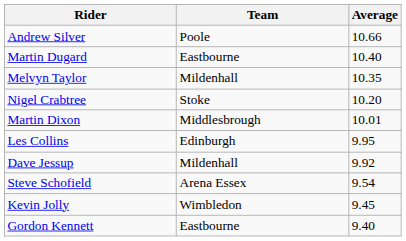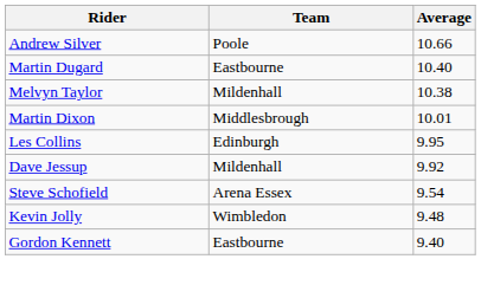 <table class="wikitable" style="font-size: 100%">
 <tr>
 <th width=200>Rider</th>
 <th width=200>Team</th>
 <th width=40>Average</th>
 </tr>
 <tr>
 <td align="left"><a href='#'>Andrew Silver</a></td>
 <td>Poole</td>
 <td>10.66</td>
 </tr>
 <tr>
 <td align="left"><a href='#'>Martin Dugard</a></td>
 <td>Eastbourne</td>
 <td>10.40</td>
 </tr>
 <tr>
 <td align="left"><a href='#'>Melvyn Taylor</a></td>
 <td>Mildenhall</td>
-<td>10.35</td>
-</tr>
-<tr>
-<td align="left"><a href='#'>Nigel Crabtree</a></td>
-<td>Stoke</td>
-<td>10.20</td>
+<td>10.38</td>
 </tr>
 <tr>
 <td align="left"><a href='#'>Martin Dixon</a></td>
 <td>Middlesbrough</td>
 <td>10.01</td>
 </tr>
 <tr>
 <td align="left"><a href='#'>Les Collins</a></td>
 <td>Edinburgh</td>
 <td>9.95</td>
 </tr>
 <tr>
 <td align="left"><a href='#'>Dave Jessup</a></td>
 <td>Mildenhall</td>
 <td>9.92</td>
 </tr>
 <tr>
 <td align="left"><a href='#'>Steve Schofield</a></td>
 <td>Arena Essex</td>
 <td>9.54</td>
 </tr>
 <tr>
 <td align="left"><a href='#'>Kevin Jolly</a></td>
 <td>Wimbledon</td>
-<td>9.45</td>
+<td>9.48</td>
 </tr>
 <tr>
 <td align="left"><a href='#'>Gordon Kennett</a></td>
 <td>Eastbourne</td>
 <td>9.40</td>
 </tr>
 </table>
